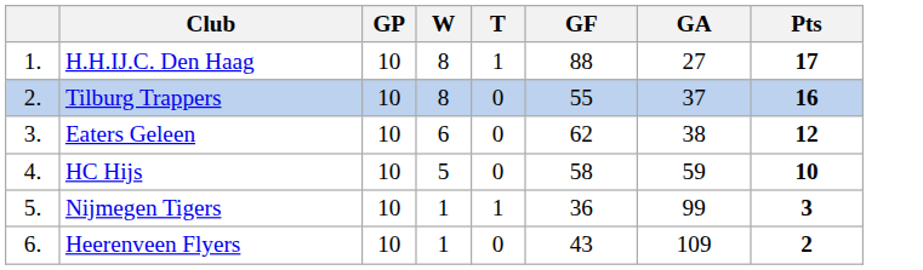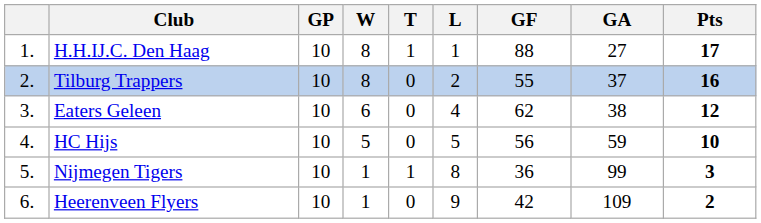 <table class="wikitable">
 <tr>
 <th width="30"></th>
 <th width="200">Club</th>
 <th width="30">GP</th>
 <th width="30">W</th>
 <th width="30">T</th>
+<th width="30">L</th>
 <th width="70">GF</th>
 <th width="70">GA</th>
 <th width="70">Pts</th>
 </tr>
 <tr bgcolor="#FFFFFF" align="center">
 <td>1.</td>
 <td align="left"><a href='#'>H.H.IJ.C. Den Haag</a></td>
 <td>10</td>
 <td>8</td>
+<td>1</td>
 <td>1</td>
 <td>88</td>
 <td>27</td>
 <td><strong>17</strong></td>
 </tr>
 <tr bgcolor="#BCD2EE" align="center">
 <td>2.</td>
 <td align="left"><a href='#'>Tilburg Trappers</a></td>
 <td>10</td>
 <td>8</td>
 <td>0</td>
+<td>2</td>
 <td>55</td>
 <td>37</td>
 <td><strong>16</strong></td>
 </tr>
 <tr bgcolor="#FFFFFF" align="center">
 <td>3.</td>
 <td align="left"><a href='#'>Eaters Geleen</a></td>
 <td>10</td>
 <td>6</td>
 <td>0</td>
+<td>4</td>
 <td>62</td>
 <td>38</td>
 <td><strong>12</strong></td>
 </tr>
 <tr bgcolor="#FFFFFF" align="center">
 <td>4.</td>
 <td align="left"><a href='#'>HC Hijs</a></td>
 <td>10</td>
 <td>5</td>
 <td>0</td>
-<td>58</td>
+<td>5</td>
+<td>56</td>
 <td>59</td>
 <td><strong>10</strong></td>
 </tr>
 <tr bgcolor="#FFFFFF" align="center">
 <td>5.</td>
 <td align="left"><a href='#'>Nijmegen Tigers</a></td>
 <td>10</td>
 <td>1</td>
 <td>1</td>
+<td>8</td>
 <td>36</td>
 <td>99</td>
 <td><strong>3</strong></td>
 </tr>
 <tr bgcolor="#FFFFFF" align="center">
 <td>6.</td>
 <td align="left"><a href='#'>Heerenveen Flyers</a></td>
 <td>10</td>
 <td>1</td>
 <td>0</td>
-<td>43</td>
+<td>9</td>
+<td>42</td>
 <td>109</td>
 <td><strong>2</strong></td>
 </tr>
 </table>
